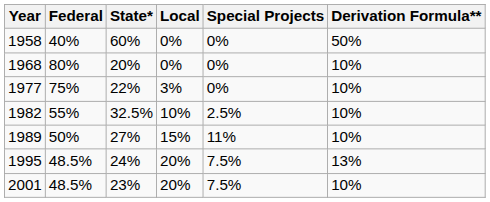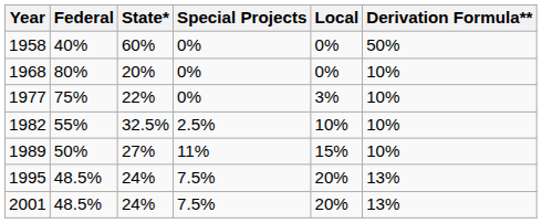 <table class="wikitable">
 <tr>
 <th>Year</th>
 <th>Federal</th>
 <th>State*</th>
+<th>Special Projects</th>
 <th>Local</th>
-<th>Special Projects</th>
 <th>Derivation Formula**</th>
 </tr>
 <tr>
 <td>1958</td>
 <td>40%</td>
 <td>60%</td>
 <td>0%</td>
 <td>0%</td>
 <td>50%</td>
 </tr>
 <tr>
 <td>1968</td>
 <td>80%</td>
 <td>20%</td>
 <td>0%</td>
 <td>0%</td>
 <td>10%</td>
 </tr>
 <tr>
 <td>1977</td>
 <td>75%</td>
 <td>22%</td>
+<td>0%</td>
 <td>3%</td>
-<td>0%</td>
 <td>10%</td>
 </tr>
 <tr>
 <td>1982</td>
 <td>55%</td>
 <td>32.5%</td>
+<td>2.5%</td>
 <td>10%</td>
-<td>2.5%</td>
 <td>10%</td>
 </tr>
 <tr>
 <td>1989</td>
 <td>50%</td>
 <td>27%</td>
+<td>11%</td>
 <td>15%</td>
-<td>11%</td>
 <td>10%</td>
 </tr>
 <tr>
 <td>1995</td>
 <td>48.5%</td>
 <td>24%</td>
+<td>7.5%</td>
 <td>20%</td>
-<td>7.5%</td>
 <td>13%</td>
 </tr>
 <tr>
 <td>2001</td>
 <td>48.5%</td>
-<td>23%</td>
+<td>24%</td>
+<td>7.5%</td>
 <td>20%</td>
-<td>7.5%</td>
-<td>10%</td>
+<td>13%</td>
 </tr>
 </table>
